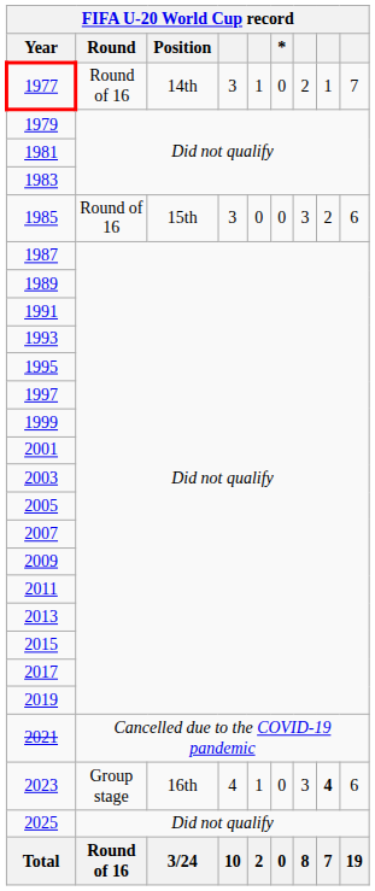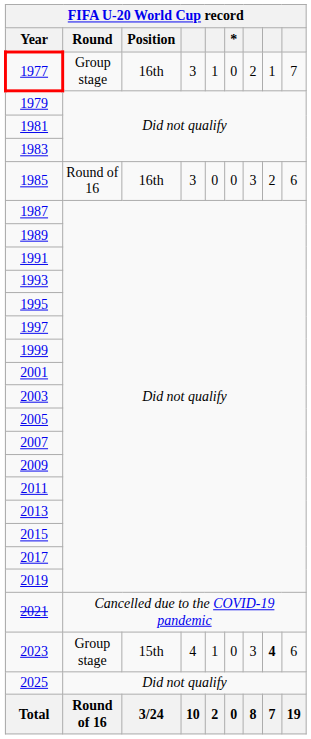 <table class="wikitable" style="font-size:90%; text-align:center;" width="50%">
 <tr>
 <th colspan=9><a href='#'>FIFA U-20 World Cup</a> record</th>
 </tr>
 <tr>
 <th width="15%">Year</th>
 <th width="15%">Round</th>
 <th width="5%">Position</th>
 <th width="5%"></th>
 <th width="5%"></th>
 <th width="5%">*</th>
 <th width="5%"></th>
 <th width="5%"></th>
 <th width="5%"></th>
 </tr>
 <tr>
 <td style="border: 3px solid red"> <a href='#'>1977</a></td>
-<td>Round of 16</td>
-<td>14th</td>
+<td>Group stage</td>
+<td>16th</td>
 <td>3</td>
 <td>1</td>
 <td>0</td>
 <td>2</td>
 <td>1</td>
 <td>7</td>
 </tr>
 <tr>
 <td> <a href='#'>1979</a></td>
 <td rowspan=3 colspan=8><em>Did not qualify</em></td>
 </tr>
 <tr>
 <td> <a href='#'>1981</a></td>
 </tr>
 <tr>
 <td> <a href='#'>1983</a></td>
 </tr>
 <tr>
 <td> <a href='#'>1985</a></td>
 <td>Round of 16</td>
-<td>15th</td>
+<td>16th</td>
 <td>3</td>
 <td>0</td>
 <td>0</td>
 <td>3</td>
 <td>2</td>
 <td>6</td>
 </tr>
 <tr>
 <td> <a href='#'>1987</a></td>
 <td rowspan=17 colspan=8><em>Did not qualify</em></td>
 </tr>
 <tr>
 <td> <a href='#'>1989</a></td>
 </tr>
 <tr>
 <td> <a href='#'>1991</a></td>
 </tr>
 <tr>
 <td> <a href='#'>1993</a></td>
 </tr>
 <tr>
 <td> <a href='#'>1995</a></td>
 </tr>
 <tr>
 <td> <a href='#'>1997</a></td>
 </tr>
 <tr>
 <td> <a href='#'>1999</a></td>
 </tr>
 <tr>
 <td> <a href='#'>2001</a></td>
 </tr>
 <tr>
 <td> <a href='#'>2003</a></td>
 </tr>
 <tr>
 <td> <a href='#'>2005</a></td>
 </tr>
 <tr>
 <td> <a href='#'>2007</a></td>
 </tr>
 <tr>
 <td> <a href='#'>2009</a></td>
 </tr>
 <tr>
 <td> <a href='#'>2011</a></td>
 </tr>
 <tr>
 <td> <a href='#'>2013</a></td>
 </tr>
 <tr>
 <td> <a href='#'>2015</a></td>
 </tr>
 <tr>
 <td> <a href='#'>2017</a></td>
 </tr>
 <tr>
 <td> <a href='#'>2019</a></td>
 </tr>
 <tr>
 <td> <a href='#'><del>2021</del></a></td>
 <td rowspan=1 colspan=8><em>Cancelled due to the <a href='#'>COVID-19 pandemic</a></em></td>
 </tr>
 <tr>
 <td> <a href='#'>2023</a></td>
 <td>Group stage</td>
-<td>16th</td>
+<td>15th</td>
 <td>4</td>
 <td>1</td>
 <td>0</td>
 <td>3</td>
 <td><strong>4</strong></td>
 <td>6</td>
 </tr>
 <tr>
 <td> <a href='#'>2025</a></td>
 <td colspan=8><em>Did not qualify</em></td>
 </tr>
 <tr>
 <th>Total</th>
 <th>Round of 16</th>
 <th>3/24</th>
 <th>10</th>
 <th>2</th>
 <th>0</th>
 <th>8</th>
 <th>7</th>
 <th>19</th>
 </tr>
 </table>
